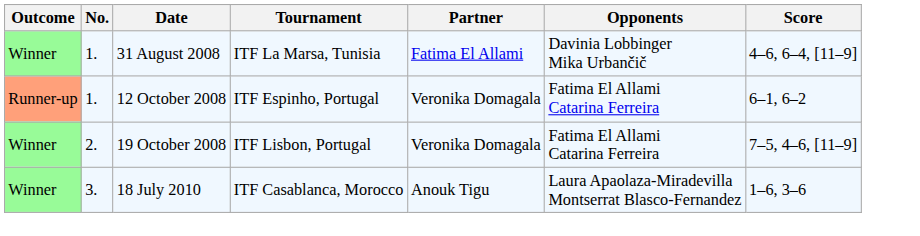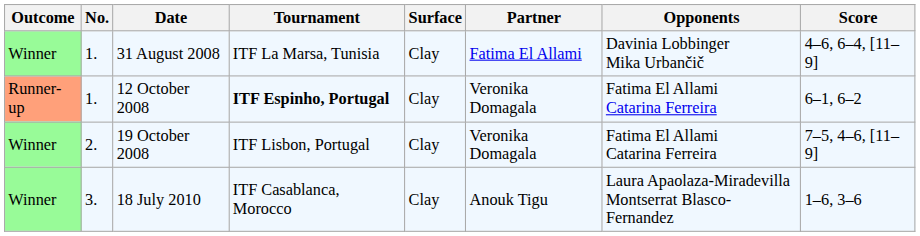 <table class="sortable wikitable" style=font-size:97%>
 <tr>
 <th>Outcome</th>
 <th>No.</th>
 <th>Date</th>
 <th>Tournament</th>
+<th>Surface</th>
 <th>Partner</th>
 <th>Opponents</th>
 <th>Score</th>
 </tr>
 <tr style="background:#f0f8ff;">
 <td style="background:#98fb98;">Winner</td>
 <td>1.</td>
 <td>31 August 2008</td>
 <td>ITF La Marsa, Tunisia</td>
+<td>Clay</td>
 <td> <a href='#'>Fatima El Allami</a></td>
 <td> Davinia Lobbinger <br>  Mika Urbančič</td>
 <td>4–6, 6–4, [11–9]</td>
 </tr>
 <tr style="background:#f0f8ff;">
 <td style="background:#ffa07a;">Runner-up</td>
 <td>1.</td>
 <td>12 October 2008</td>
-<td>ITF Espinho, Portugal</td>
+<td><strong>ITF Espinho, Portugal</strong></td>
+<td>Clay</td>
 <td> Veronika Domagala</td>
 <td> Fatima El Allami <br>  <a href='#'>Catarina Ferreira</a></td>
 <td>6–1, 6–2</td>
 </tr>
 <tr style="background:#f0f8ff;">
 <td style="background:#98fb98;">Winner</td>
 <td>2.</td>
 <td>19 October 2008</td>
 <td>ITF Lisbon, Portugal</td>
+<td>Clay</td>
 <td> Veronika Domagala</td>
 <td> Fatima El Allami <br>  Catarina Ferreira</td>
 <td>7–5, 4–6, [11–9]</td>
 </tr>
 <tr style="background:#f0f8ff;">
 <td style="background:#98fb98;">Winner</td>
 <td>3.</td>
 <td>18 July 2010</td>
 <td>ITF Casablanca, Morocco</td>
+<td>Clay</td>
 <td> Anouk Tigu</td>
 <td> Laura Apaolaza-Miradevilla <br>  Montserrat Blasco-Fernandez</td>
 <td>1–6, 3–6</td>
 </tr>
 </table>
